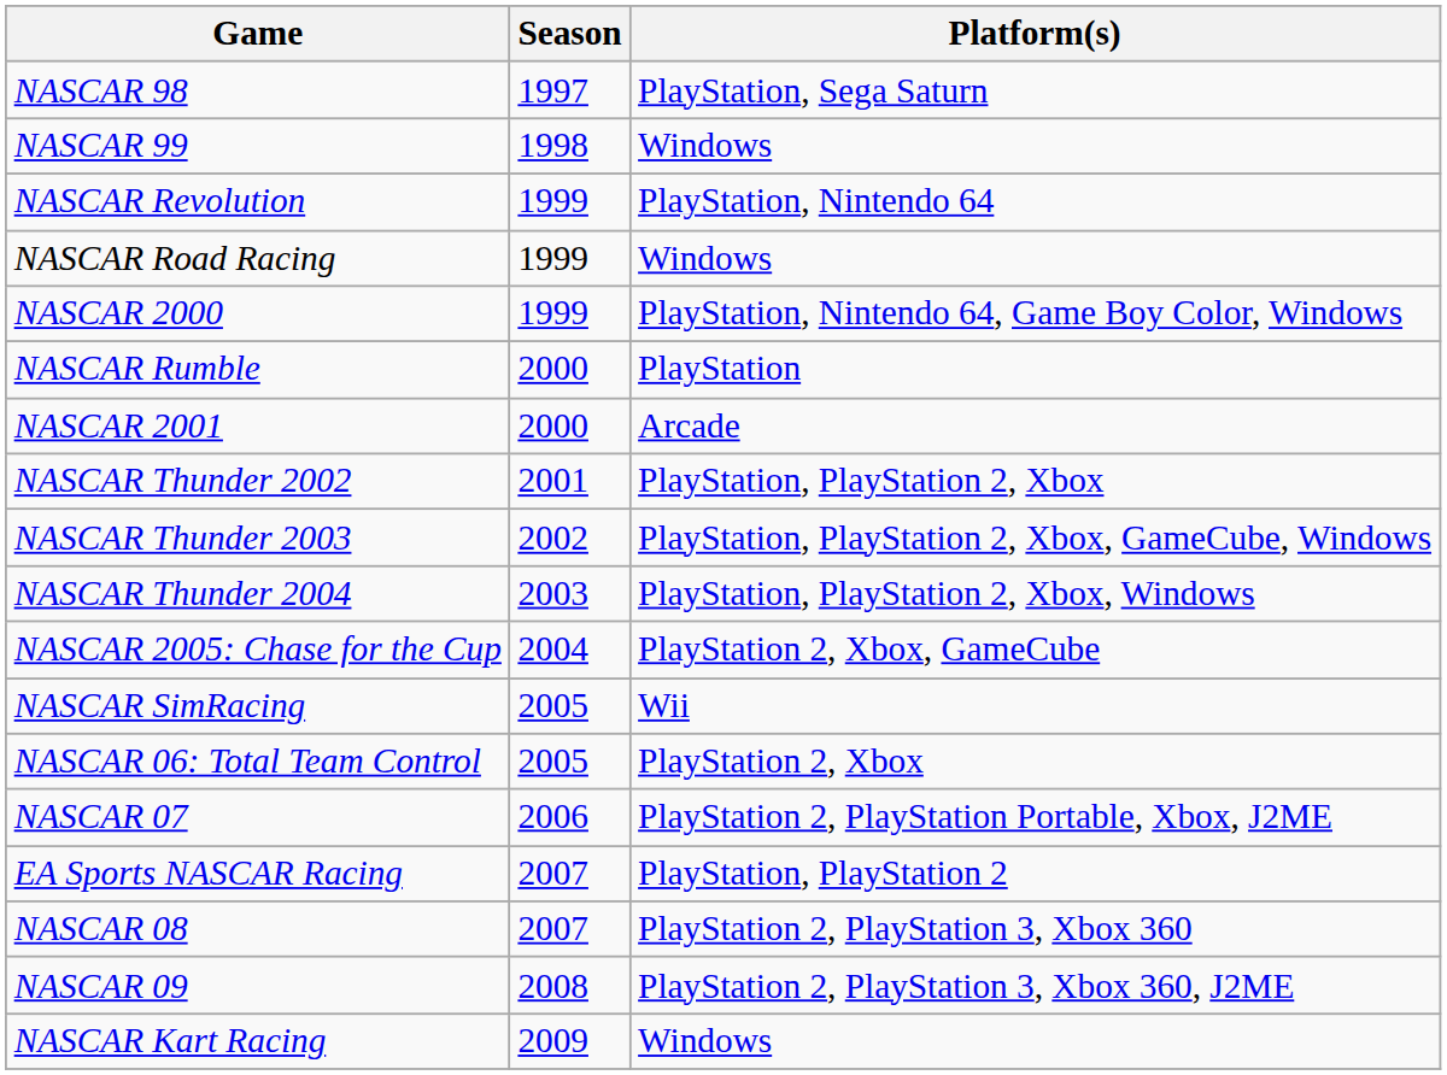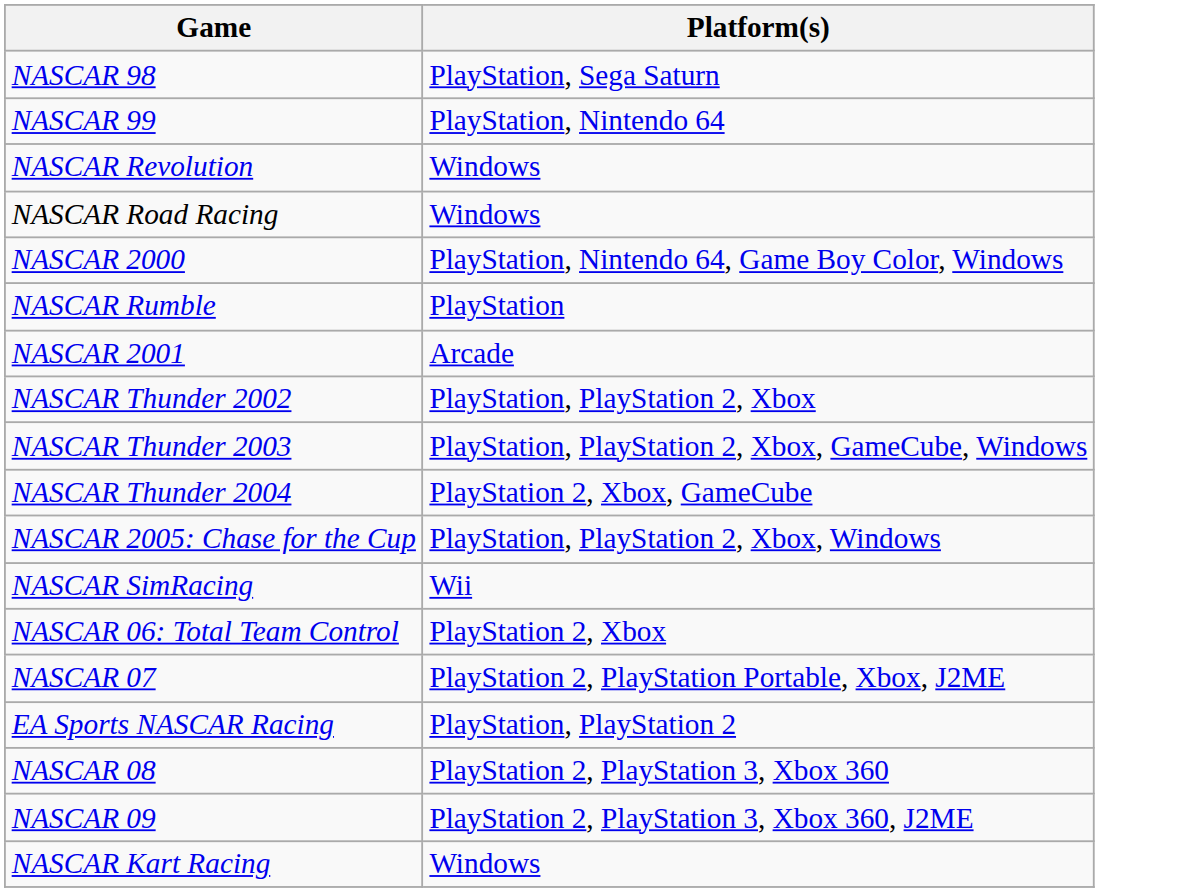 <table class="wikitable">
 <tr>
 <th>Game</th>
-<th>Season</th>
 <th>Platform(s)</th>
 </tr>
 <tr>
 <td><em><a href='#'>NASCAR 98</a></em></td>
-<td><a href='#'>1997</a></td>
 <td><a href='#'>PlayStation</a>, <a href='#'>Sega Saturn</a></td>
 </tr>
 <tr>
 <td><em><a href='#'>NASCAR 99</a></em></td>
-<td><a href='#'>1998</a></td>
+<td><a href='#'>PlayStation</a>, <a href='#'>Nintendo 64</a></td>
+</tr>
+<tr>
+<td><em><a href='#'>NASCAR Revolution</a></em></td>
 <td><a href='#'>Windows</a></td>
 </tr>
 <tr>
-<td><em><a href='#'>NASCAR Revolution</a></em></td>
-<td><a href='#'>1999</a></td>
-<td><a href='#'>PlayStation</a>, <a href='#'>Nintendo 64</a></td>
-</tr>
-<tr>
 <td><em>NASCAR Road Racing</em></td>
-<td>1999</td>
 <td><a href='#'>Windows</a></td>
 </tr>
 <tr>
 <td><em><a href='#'>NASCAR 2000</a></em></td>
-<td><a href='#'>1999</a></td>
 <td><a href='#'>PlayStation</a>, <a href='#'>Nintendo 64</a>, <a href='#'>Game Boy Color</a>, <a href='#'>Windows</a></td>
 </tr>
 <tr>
 <td><em><a href='#'>NASCAR Rumble</a></em></td>
-<td><a href='#'>2000</a></td>
 <td><a href='#'>PlayStation</a></td>
 </tr>
 <tr>
 <td><em><a href='#'>NASCAR 2001</a></em></td>
-<td><a href='#'>2000</a></td>
 <td><a href='#'>Arcade</a></td>
 </tr>
 <tr>
 <td><em><a href='#'>NASCAR Thunder 2002</a></em></td>
-<td><a href='#'>2001</a></td>
 <td><a href='#'>PlayStation</a>, <a href='#'>PlayStation 2</a>, <a href='#'>Xbox</a></td>
 </tr>
 <tr>
 <td><em><a href='#'>NASCAR Thunder 2003</a></em></td>
-<td><a href='#'>2002</a></td>
 <td><a href='#'>PlayStation</a>, <a href='#'>PlayStation 2</a>, <a href='#'>Xbox</a>, <a href='#'>GameCube</a>, <a href='#'>Windows</a></td>
 </tr>
 <tr>
 <td><em><a href='#'>NASCAR Thunder 2004</a></em></td>
-<td><a href='#'>2003</a></td>
+<td><a href='#'>PlayStation 2</a>, <a href='#'>Xbox</a>, <a href='#'>GameCube</a></td>
+</tr>
+<tr>
+<td><em><a href='#'>NASCAR 2005: Chase for the Cup</a></em></td>
 <td><a href='#'>PlayStation</a>, <a href='#'>PlayStation 2</a>, <a href='#'>Xbox</a>, <a href='#'>Windows</a></td>
 </tr>
 <tr>
-<td><em><a href='#'>NASCAR 2005: Chase for the Cup</a></em></td>
-<td><a href='#'>2004</a></td>
-<td><a href='#'>PlayStation 2</a>, <a href='#'>Xbox</a>, <a href='#'>GameCube</a></td>
-</tr>
-<tr>
 <td><em><a href='#'>NASCAR SimRacing</a></em></td>
-<td><a href='#'>2005</a></td>
 <td><a href='#'>Wii</a></td>
 </tr>
 <tr>
 <td><em><a href='#'>NASCAR 06: Total Team Control</a></em></td>
-<td><a href='#'>2005</a></td>
 <td><a href='#'>PlayStation 2</a>, <a href='#'>Xbox</a></td>
 </tr>
 <tr>
 <td><em><a href='#'>NASCAR 07</a></em></td>
-<td><a href='#'>2006</a></td>
 <td><a href='#'>PlayStation 2</a>, <a href='#'>PlayStation Portable</a>, <a href='#'>Xbox</a>, <a href='#'>J2ME</a></td>
 </tr>
 <tr>
 <td><em><a href='#'>EA Sports NASCAR Racing</a></em></td>
-<td><a href='#'>2007</a></td>
 <td><a href='#'>PlayStation</a>, <a href='#'>PlayStation 2</a></td>
 </tr>
 <tr>
 <td><em><a href='#'>NASCAR 08</a></em></td>
-<td><a href='#'>2007</a></td>
 <td><a href='#'>PlayStation 2</a>, <a href='#'>PlayStation 3</a>, <a href='#'>Xbox 360</a></td>
 </tr>
 <tr>
 <td><em><a href='#'>NASCAR 09</a></em></td>
-<td><a href='#'>2008</a></td>
 <td><a href='#'>PlayStation 2</a>, <a href='#'>PlayStation 3</a>, <a href='#'>Xbox 360</a>, <a href='#'>J2ME</a></td>
 </tr>
 <tr>
 <td><em><a href='#'>NASCAR Kart Racing</a></em></td>
-<td><a href='#'>2009</a></td>
 <td><a href='#'>Windows</a></td>
 </tr>
 </table>
